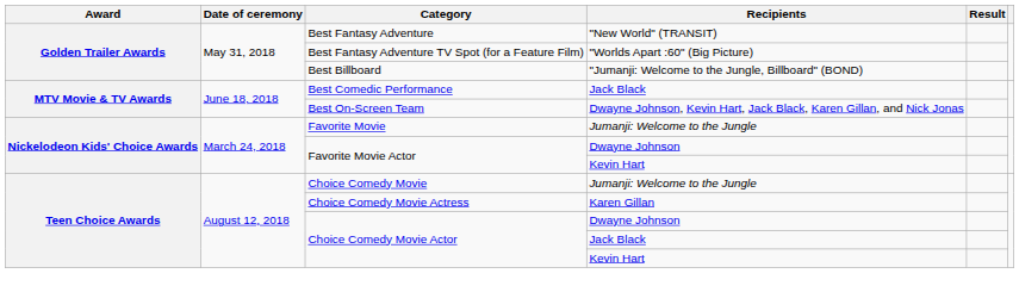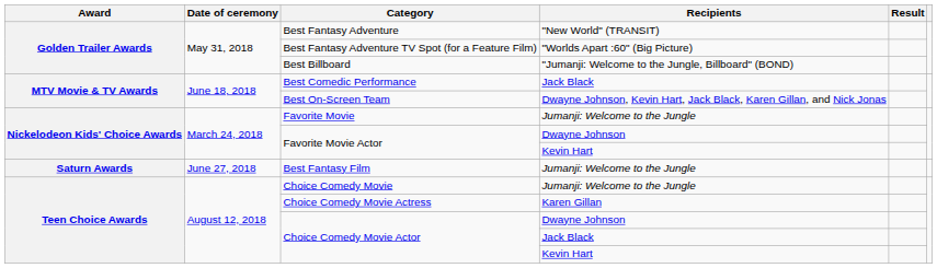 <table class="wikitable sortable plainrowheaders">
 <tr>
 <th scope="col">Award</th>
 <th scope="col">Date of ceremony</th>
 <th scope="col">Category</th>
 <th scope="col">Recipients</th>
 <th scope="col">Result</th>
 <th scope="col" class="unsortable"></th>
 </tr>
 <tr>
 <th scope="rowgroup" rowspan="3" style="text-align:center;"><a href='#'>Golden Trailer Awards</a></th>
 <td rowspan="3">May 31, 2018</td>
 <td>Best Fantasy Adventure</td>
 <td data-sort-value="New World">"New World" (TRANSIT)</td>
 <td></td>
 <td rowspan="3" style="text-align:center;"><br></td>
 </tr>
 <tr>
 <td>Best Fantasy Adventure TV Spot (for a Feature Film)</td>
 <td data-sort-value="Worlds Apart :60">"Worlds Apart :60" (Big Picture)</td>
 <td></td>
 </tr>
 <tr>
 <td>Best Billboard</td>
 <td data-sort-value="Jumanji: Welcome to the Jungle, Billboard">"Jumanji: Welcome to the Jungle, Billboard" (BOND)</td>
 <td></td>
 </tr>
 <tr>
 <th scope="rowgroup" rowspan="2" style="text-align:center;"><a href='#'>MTV Movie & TV Awards</a></th>
 <td rowspan="2"><a href='#'>June 18, 2018</a></td>
 <td><a href='#'>Best Comedic Performance</a></td>
 <td data-sort-value="Black"><a href='#'>Jack Black</a></td>
 <td></td>
 <td rowspan="2" style="text-align:center;"></td>
 </tr>
 <tr>
 <td><a href='#'>Best On-Screen Team</a></td>
 <td data-sort-value="Johnson"><a href='#'>Dwayne Johnson</a>, <a href='#'>Kevin Hart</a>, <a href='#'>Jack Black</a>, <a href='#'>Karen Gillan</a>, and <a href='#'>Nick Jonas</a></td>
 <td></td>
 </tr>
 <tr>
 <th scope="rowgroup" rowspan="3" style="text-align:center;"><a href='#'>Nickelodeon Kids' Choice Awards</a></th>
 <td rowspan="3"><a href='#'>March 24, 2018</a></td>
 <td><a href='#'>Favorite Movie</a></td>
 <td><em>Jumanji: Welcome to the Jungle</em></td>
 <td></td>
 <td rowspan="3" style="text-align:center;"></td>
 </tr>
 <tr>
 <td rowspan="2">Favorite Movie Actor</td>
 <td data-sort-value="Johnson"><a href='#'>Dwayne Johnson</a></td>
 <td></td>
 </tr>
 <tr>
 <td data-sort-value="Hart"><a href='#'>Kevin Hart</a></td>
 <td></td>
 </tr>
 <tr>
+<th scope="row" style="text-align:center;"><a href='#'>Saturn Awards</a></th>
+<td><a href='#'>June 27, 2018</a></td>
+<td><a href='#'>Best Fantasy Film</a></td>
+<td><em>Jumanji: Welcome to the Jungle</em></td>
+<td></td>
+<td style="text-align:center;"><br></td>
+</tr>
+<tr>
 <th scope="rowgroup" rowspan="5" style="text-align:center;"><a href='#'>Teen Choice Awards</a></th>
 <td rowspan="5"><a href='#'>August 12, 2018</a></td>
 <td><a href='#'>Choice Comedy Movie</a></td>
 <td><em>Jumanji: Welcome to the Jungle</em></td>
 <td></td>
 <td rowspan="5" style="text-align:center;"></td>
 </tr>
 <tr>
 <td><a href='#'>Choice Comedy Movie Actress</a></td>
 <td data-sort-value="Gillan"><a href='#'>Karen Gillan</a></td>
 <td></td>
 </tr>
 <tr>
 <td rowspan="3"><a href='#'>Choice Comedy Movie Actor</a></td>
 <td data-sort-value="Johnson"><a href='#'>Dwayne Johnson</a></td>
 <td></td>
 </tr>
 <tr>
 <td data-sort-value="Black"><a href='#'>Jack Black</a></td>
 <td></td>
 </tr>
 <tr>
 <td data-sort-value="Hart"><a href='#'>Kevin Hart</a></td>
 <td></td>
 </tr>
 </table>
